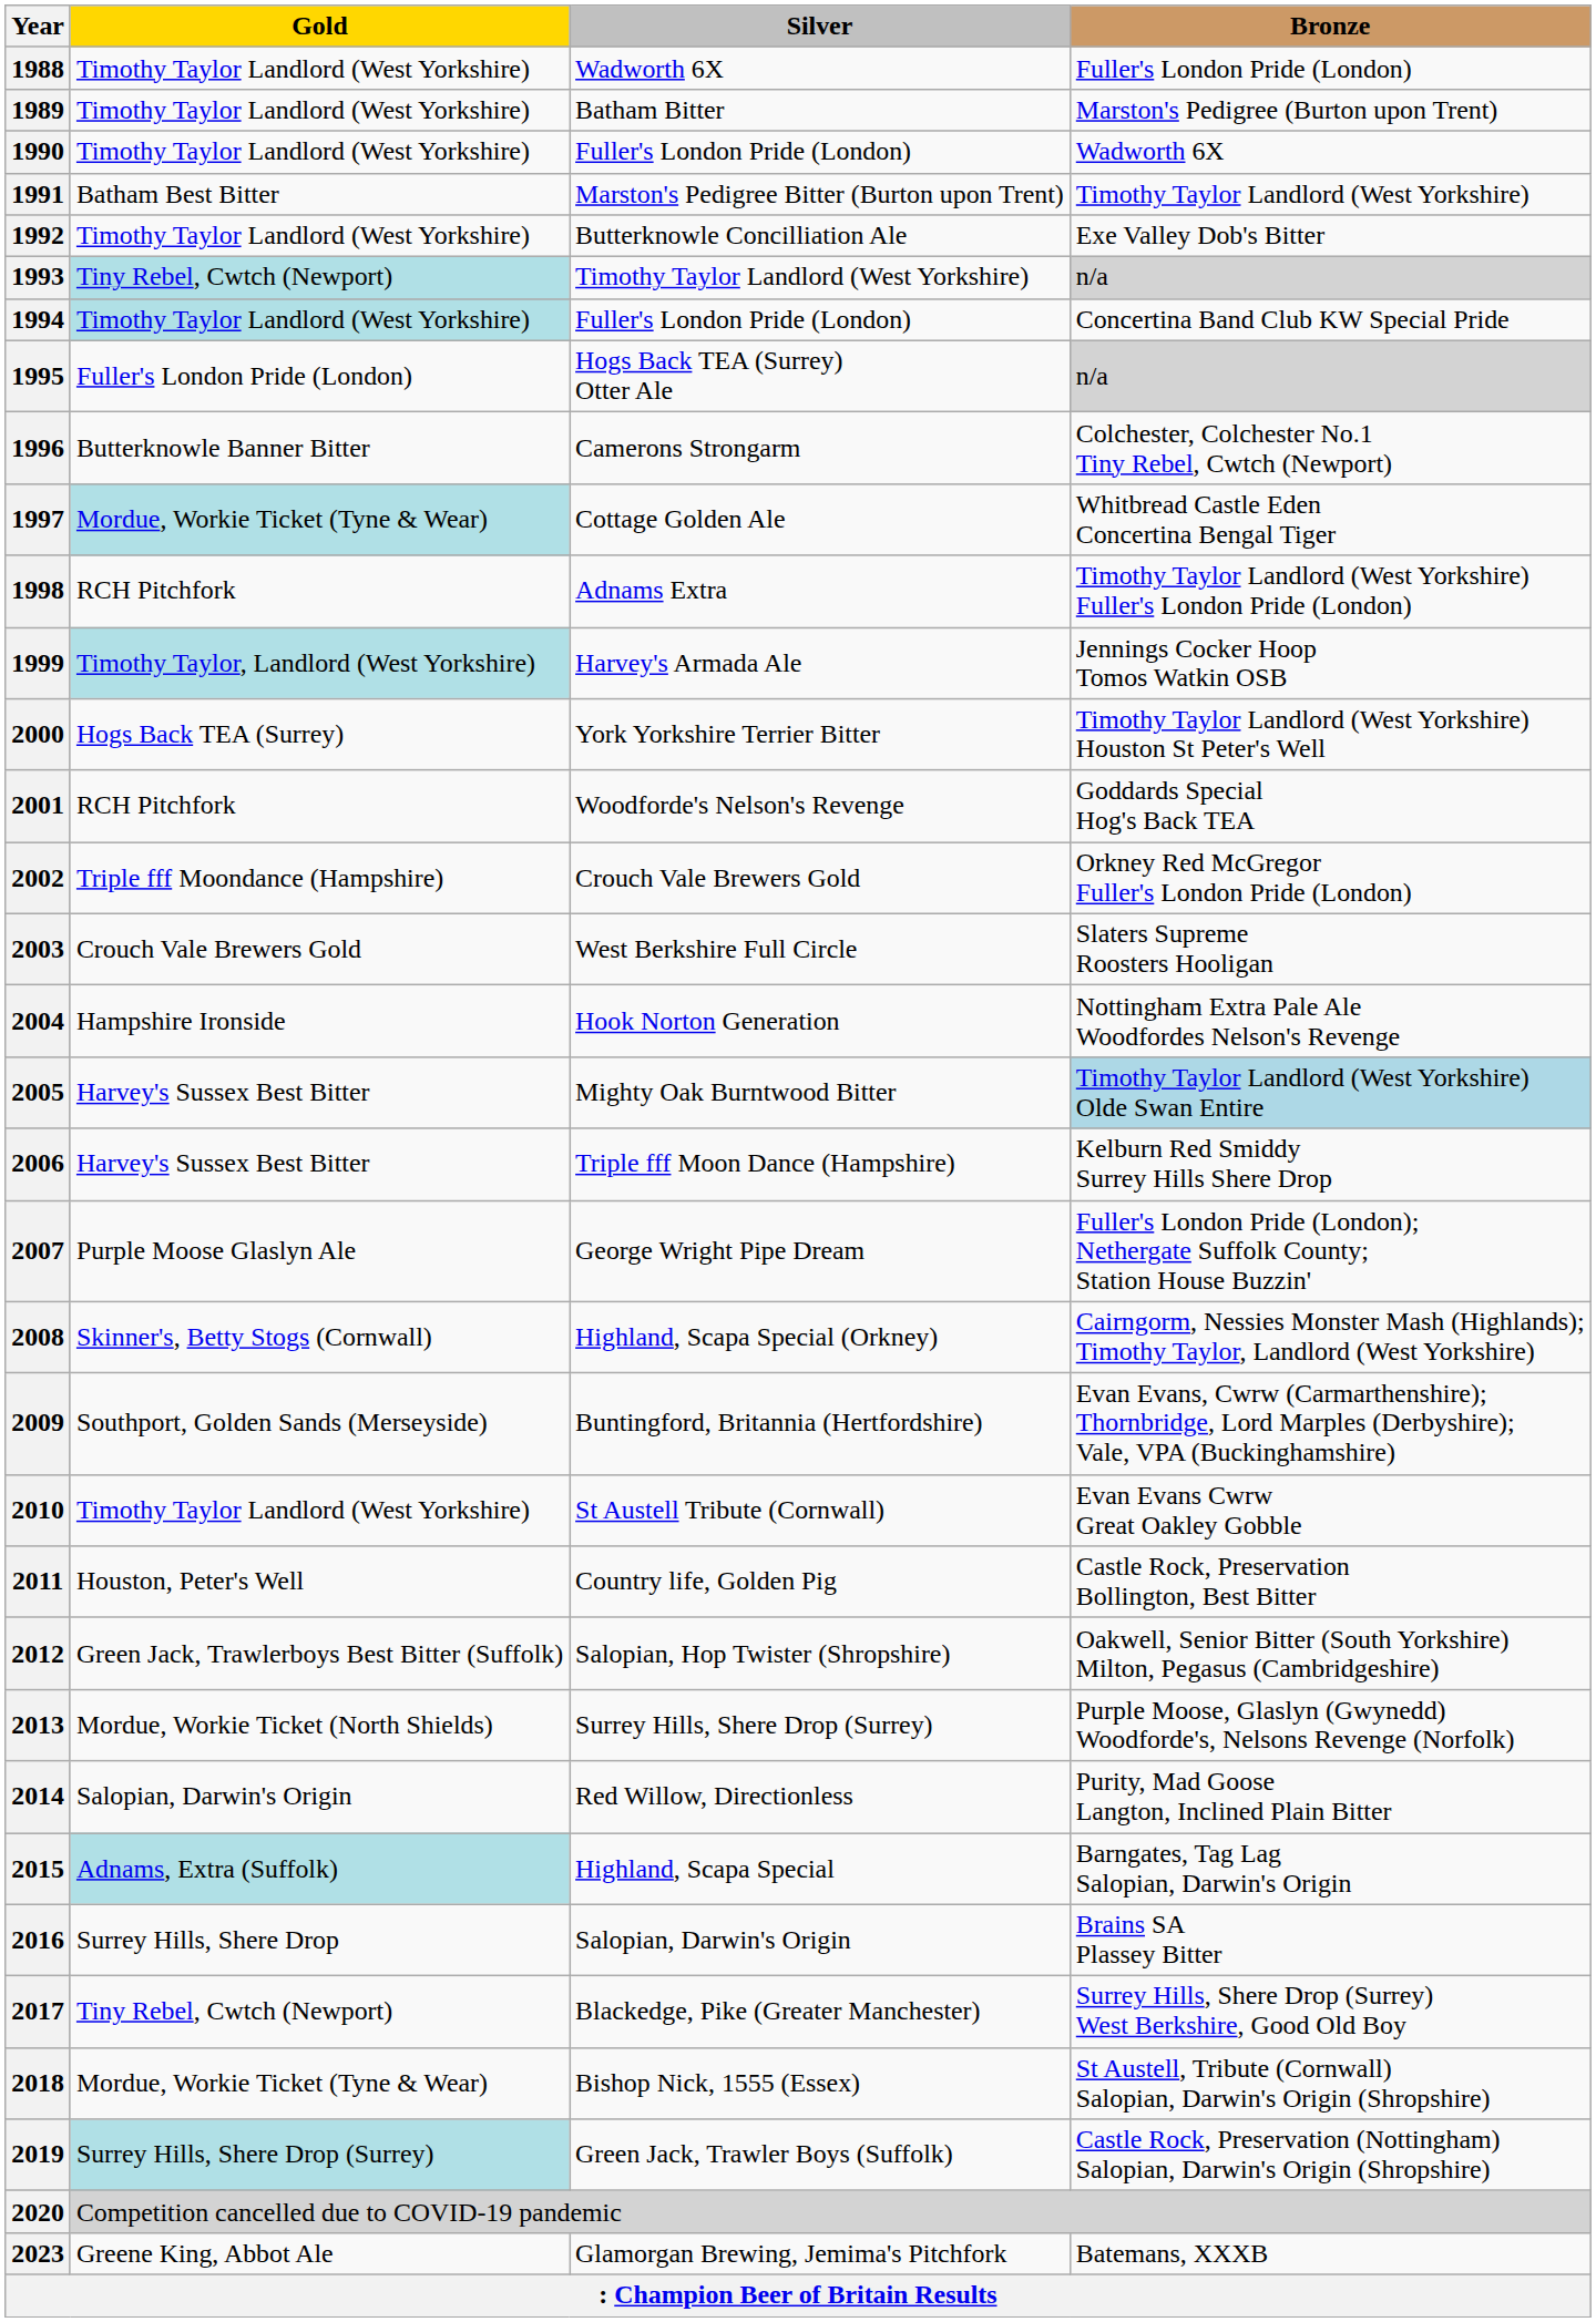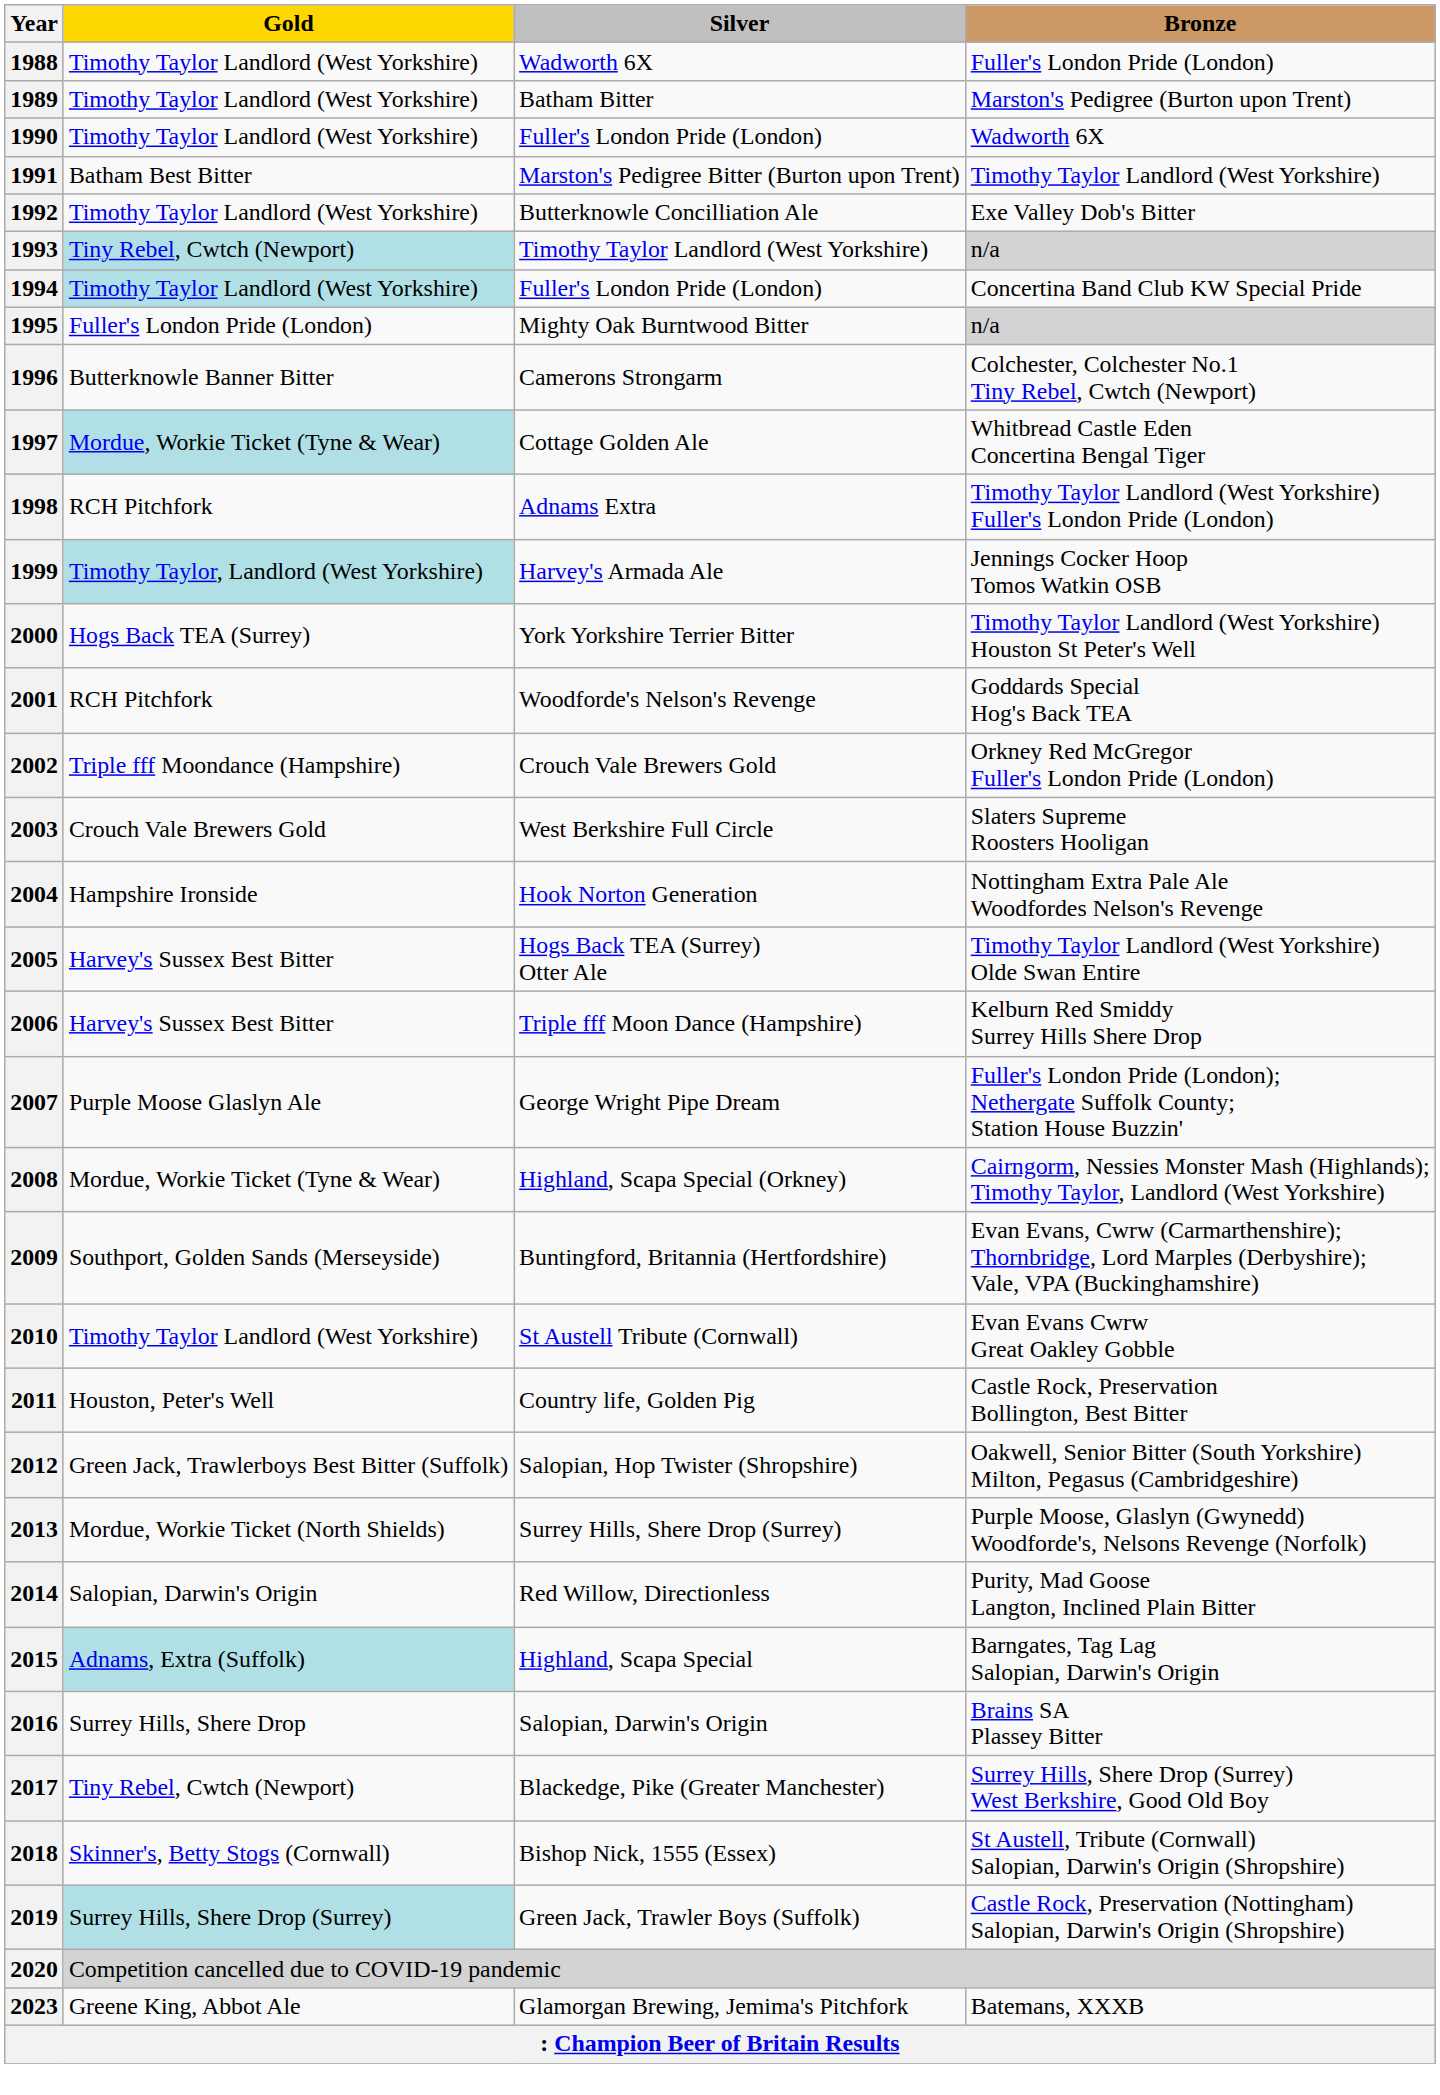 <table class="wikitable">
 <tr>
 <th>Year</th>
 <th style="background:gold;"><strong>Gold</strong></th>
 <th style="background:silver;"><strong>Silver</strong></th>
 <th style="background:#c96;"><strong>Bronze</strong></th>
 </tr>
 <tr>
 <th>1988</th>
 <td><a href='#'>Timothy Taylor</a> Landlord (West Yorkshire)</td>
 <td><a href='#'>Wadworth</a> 6X</td>
 <td><a href='#'>Fuller's</a> London Pride (London)</td>
 </tr>
 <tr>
 <th>1989</th>
 <td><a href='#'>Timothy Taylor</a> Landlord (West Yorkshire)</td>
 <td>Batham Bitter</td>
 <td><a href='#'>Marston's</a> Pedigree (Burton upon Trent)</td>
 </tr>
 <tr>
 <th>1990</th>
 <td><a href='#'>Timothy Taylor</a> Landlord (West Yorkshire)</td>
 <td><a href='#'>Fuller's</a> London Pride (London)</td>
 <td><a href='#'>Wadworth</a> 6X</td>
 </tr>
 <tr>
 <th>1991</th>
 <td>Batham Best Bitter</td>
 <td><a href='#'>Marston's</a> Pedigree Bitter (Burton upon Trent)</td>
 <td><a href='#'>Timothy Taylor</a> Landlord (West Yorkshire)</td>
 </tr>
 <tr>
 <th>1992</th>
 <td><a href='#'>Timothy Taylor</a> Landlord (West Yorkshire)</td>
 <td>Butterknowle Concilliation Ale</td>
 <td>Exe Valley Dob's Bitter</td>
 </tr>
 <tr>
 <th>1993</th>
 <td style="background:powderblue;"><a href='#'>Tiny Rebel</a>, Cwtch (Newport)</td>
 <td><a href='#'>Timothy Taylor</a> Landlord (West Yorkshire)</td>
 <td style="background:lightgray;">n/a</td>
 </tr>
 <tr>
 <th>1994</th>
 <td style="background:powderblue;"><a href='#'>Timothy Taylor</a> Landlord (West Yorkshire)</td>
 <td><a href='#'>Fuller's</a> London Pride (London)</td>
 <td>Concertina Band Club KW Special Pride</td>
 </tr>
 <tr>
 <th>1995</th>
 <td><a href='#'>Fuller's</a> London Pride (London)</td>
-<td><a href='#'>Hogs Back</a> TEA (Surrey)<br> Otter Ale</td>
+<td>Mighty Oak Burntwood Bitter</td>
 <td style="background:lightgray;">n/a</td>
 </tr>
 <tr>
 <th>1996</th>
 <td>Butterknowle Banner Bitter</td>
 <td>Camerons Strongarm</td>
 <td>Colchester, Colchester No.1 <br> <a href='#'>Tiny Rebel</a>, Cwtch (Newport)</td>
 </tr>
 <tr>
 <th>1997</th>
 <td style="background:powderblue;"><a href='#'>Mordue</a>, Workie Ticket (Tyne & Wear)</td>
 <td>Cottage Golden Ale</td>
 <td>Whitbread Castle Eden <br> Concertina Bengal Tiger</td>
 </tr>
 <tr>
 <th>1998</th>
 <td>RCH Pitchfork</td>
 <td><a href='#'>Adnams</a> Extra</td>
 <td><a href='#'>Timothy Taylor</a> Landlord (West Yorkshire)<br> <a href='#'>Fuller's</a> London Pride (London)</td>
 </tr>
 <tr>
 <th>1999</th>
 <td style="background:powderblue;"><a href='#'>Timothy Taylor</a>, Landlord (West Yorkshire)</td>
 <td><a href='#'>Harvey's</a> Armada Ale</td>
 <td>Jennings Cocker Hoop <br> Tomos Watkin OSB</td>
 </tr>
 <tr>
 <th>2000</th>
 <td><a href='#'>Hogs Back</a> TEA (Surrey)</td>
 <td>York Yorkshire Terrier Bitter</td>
 <td><a href='#'>Timothy Taylor</a> Landlord (West Yorkshire)<br> Houston St Peter's Well</td>
 </tr>
 <tr>
 <th>2001</th>
 <td>RCH Pitchfork</td>
 <td>Woodforde's Nelson's Revenge</td>
 <td>Goddards Special <br> Hog's Back TEA</td>
 </tr>
 <tr>
 <th>2002</th>
 <td><a href='#'>Triple fff</a> Moondance (Hampshire)</td>
 <td>Crouch Vale Brewers Gold</td>
 <td>Orkney Red McGregor <br> <a href='#'>Fuller's</a> London Pride (London)</td>
 </tr>
 <tr>
 <th>2003</th>
 <td>Crouch Vale Brewers Gold</td>
 <td>West Berkshire Full Circle</td>
 <td>Slaters Supreme <br> Roosters Hooligan</td>
 </tr>
 <tr>
 <th>2004</th>
 <td>Hampshire Ironside</td>
 <td><a href='#'>Hook Norton</a> Generation</td>
 <td>Nottingham Extra Pale Ale <br> Woodfordes Nelson's Revenge</td>
 </tr>
 <tr>
 <th>2005</th>
 <td><a href='#'>Harvey's</a> Sussex Best Bitter</td>
-<td>Mighty Oak Burntwood Bitter</td>
-<td style="background: lightblue;"><a href='#'>Timothy Taylor</a> Landlord (West Yorkshire)<br> Olde Swan Entire</td>
+<td><a href='#'>Hogs Back</a> TEA (Surrey)<br> Otter Ale</td>
+<td><a href='#'>Timothy Taylor</a> Landlord (West Yorkshire)<br> Olde Swan Entire</td>
 </tr>
 <tr>
 <th>2006</th>
 <td><a href='#'>Harvey's</a> Sussex Best Bitter</td>
 <td><a href='#'>Triple fff</a> Moon Dance (Hampshire)</td>
 <td>Kelburn Red Smiddy <br> Surrey Hills Shere Drop</td>
 </tr>
 <tr>
 <th>2007</th>
 <td>Purple Moose Glaslyn Ale</td>
 <td>George Wright Pipe Dream</td>
 <td><a href='#'>Fuller's</a> London Pride (London);<br><a href='#'>Nethergate</a> Suffolk County;<br> Station House Buzzin'</td>
 </tr>
 <tr>
 <th>2008</th>
-<td><a href='#'>Skinner's</a>, <a href='#'>Betty Stogs</a> (Cornwall)</td>
+<td>Mordue, Workie Ticket (Tyne & Wear)</td>
 <td><a href='#'>Highland</a>, Scapa Special (Orkney)</td>
 <td><a href='#'>Cairngorm</a>, Nessies Monster Mash (Highlands);<br> <a href='#'>Timothy Taylor</a>, Landlord (West Yorkshire)</td>
 </tr>
 <tr>
 <th>2009</th>
 <td>Southport, Golden Sands (Merseyside)</td>
 <td>Buntingford, Britannia (Hertfordshire)</td>
 <td>Evan Evans, Cwrw (Carmarthenshire);<br> <a href='#'>Thornbridge</a>, Lord Marples (Derbyshire);<br> Vale, VPA (Buckinghamshire)</td>
 </tr>
 <tr>
 <th>2010</th>
 <td><a href='#'>Timothy Taylor</a> Landlord (West Yorkshire)</td>
 <td><a href='#'>St Austell</a> Tribute (Cornwall)</td>
 <td>Evan Evans Cwrw <br> Great Oakley Gobble</td>
 </tr>
 <tr>
 <th>2011</th>
 <td>Houston, Peter's Well</td>
 <td>Country life, Golden Pig</td>
 <td>Castle Rock, Preservation <br> Bollington, Best Bitter</td>
 </tr>
 <tr>
 <th>2012</th>
 <td>Green Jack, Trawlerboys Best Bitter (Suffolk)</td>
 <td>Salopian, Hop Twister (Shropshire)</td>
 <td>Oakwell, Senior Bitter (South Yorkshire) <br>Milton, Pegasus (Cambridgeshire)</td>
 </tr>
 <tr>
 <th>2013</th>
 <td>Mordue, Workie Ticket (North Shields)</td>
 <td>Surrey Hills, Shere Drop (Surrey)</td>
 <td>Purple Moose, Glaslyn (Gwynedd) <br> Woodforde's, Nelsons Revenge (Norfolk)</td>
 </tr>
 <tr>
 <th>2014</th>
 <td>Salopian, Darwin's Origin</td>
 <td>Red Willow, Directionless</td>
 <td>Purity, Mad Goose <br> Langton, Inclined Plain Bitter</td>
 </tr>
 <tr>
 <th>2015</th>
 <td style="background:powderblue;"><a href='#'>Adnams</a>, Extra (Suffolk)</td>
 <td><a href='#'>Highland</a>, Scapa Special</td>
 <td>Barngates, Tag Lag <br> Salopian, Darwin's Origin</td>
 </tr>
 <tr>
 <th>2016</th>
 <td>Surrey Hills, Shere Drop</td>
 <td>Salopian, Darwin's Origin</td>
 <td><a href='#'>Brains</a> SA <br> Plassey Bitter</td>
 </tr>
 <tr>
 <th>2017</th>
 <td><a href='#'>Tiny Rebel</a>, Cwtch (Newport)</td>
 <td>Blackedge, Pike (Greater Manchester)</td>
 <td><a href='#'>Surrey Hills</a>, Shere Drop (Surrey) <br> <a href='#'>West Berkshire</a>, Good Old Boy</td>
 </tr>
 <tr>
 <th>2018</th>
-<td>Mordue, Workie Ticket (Tyne & Wear)</td>
+<td><a href='#'>Skinner's</a>, <a href='#'>Betty Stogs</a> (Cornwall)</td>
 <td>Bishop Nick, 1555 (Essex)</td>
 <td><a href='#'>St Austell</a>, Tribute (Cornwall)<br>Salopian, Darwin's Origin (Shropshire)</td>
 </tr>
 <tr>
 <th>2019</th>
 <td style="background:powderblue;">Surrey Hills, Shere Drop (Surrey) </td>
 <td>Green Jack, Trawler Boys (Suffolk)</td>
 <td><a href='#'>Castle Rock</a>, Preservation (Nottingham)<br>Salopian, Darwin's Origin (Shropshire)</td>
 </tr>
 <tr>
 <th>2020</th>
 <td style="background:lightgray;" colspan="3">Competition cancelled due to COVID-19 pandemic</td>
 </tr>
 <tr>
 <th>2023</th>
 <td>Greene King, Abbot Ale </td>
 <td>Glamorgan Brewing, Jemima's Pitchfork</td>
 <td>Batemans, XXXB</td>
 </tr>
 <tr>
 <th colspan="4">: <a href='#'>Champion Beer of Britain Results</a></th>
 </tr>
 </table>
